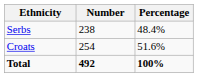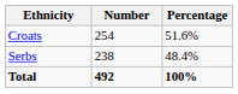 <table class="wikitable">
 <tr>
 <th width="100px">Ethnicity</th>
 <th width="80px">Number</th>
 <th width="80px">Percentage</th>
 </tr>
 <tr>
+<td><a href='#'>Croats</a></td>
+<td>254</td>
+<td>51.6%</td>
+</tr>
+<tr>
 <td><a href='#'>Serbs</a></td>
 <td>238</td>
 <td>48.4%</td>
-</tr>
-<tr>
-<td><a href='#'>Croats</a></td>
-<td>254</td>
-<td>51.6%</td>
 </tr>
 <tr>
 <td><strong>Total</strong></td>
 <td><strong>492</strong></td>
 <td><strong>100%</strong></td>
 </tr>
 </table>
